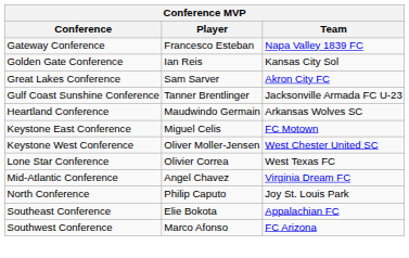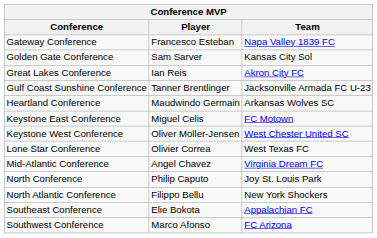 <table class="wikitable">
 <tr>
 <th colspan=3 align=center>Conference MVP</th>
 </tr>
 <tr>
 <th>Conference</th>
 <th>Player</th>
 <th>Team</th>
 </tr>
 <tr>
 <td>Gateway Conference</td>
 <td> Francesco Esteban</td>
 <td><a href='#'>Napa Valley 1839 FC</a></td>
 </tr>
 <tr>
 <td>Golden Gate Conference</td>
-<td> Ian Reis</td>
+<td> Sam Sarver</td>
 <td>Kansas City Sol</td>
 </tr>
 <tr>
 <td>Great Lakes Conference</td>
-<td> Sam Sarver</td>
+<td> Ian Reis</td>
 <td><a href='#'>Akron City FC</a></td>
 </tr>
 <tr>
 <td>Gulf Coast Sunshine Conference</td>
 <td> Tanner Brentlinger</td>
 <td>Jacksonville Armada FC U-23</td>
 </tr>
 <tr>
 <td>Heartland Conference</td>
 <td> Maudwindo Germain</td>
 <td>Arkansas Wolves SC</td>
 </tr>
 <tr>
 <td>Keystone East Conference</td>
 <td> Miguel Celis</td>
 <td><a href='#'>FC Motown</a></td>
 </tr>
 <tr>
 <td>Keystone West Conference</td>
 <td> Oliver Moller-Jensen</td>
 <td><a href='#'>West Chester United SC</a></td>
 </tr>
 <tr>
 <td>Lone Star Conference</td>
 <td> Olivier Correa</td>
 <td>West Texas FC</td>
 </tr>
 <tr>
 <td>Mid-Atlantic Conference</td>
 <td> Angel Chavez</td>
 <td><a href='#'>Virginia Dream FC</a></td>
 </tr>
 <tr>
 <td>North Conference</td>
 <td> Philip Caputo</td>
 <td>Joy St. Louis Park</td>
 </tr>
 <tr>
+<td>North Atlantic Conference</td>
+<td> Filippo Bellu</td>
+<td>New York Shockers</td>
+</tr>
+<tr>
 <td>Southeast Conference</td>
 <td> Elie Bokota</td>
 <td><a href='#'>Appalachian FC</a></td>
 </tr>
 <tr>
 <td>Southwest Conference</td>
 <td> Marco Afonso</td>
 <td><a href='#'>FC Arizona</a></td>
 </tr>
 </table>
